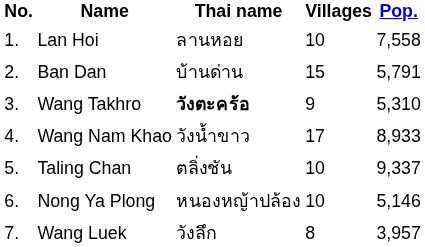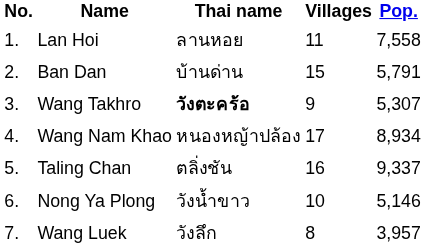 <table>
 <tr>
 <th>No.</th>
 <th>Name</th>
 <th>Thai name</th>
 <th>Villages</th>
 <th><a href='#'>Pop.</a></th>
 </tr>
 <tr>
 <td>1.</td>
 <td>Lan Hoi</td>
 <td>ลานหอย</td>
-<td>10</td>
+<td>11</td>
 <td>7,558</td>
 <td></td>
 </tr>
 <tr>
 <td>2.</td>
 <td>Ban Dan</td>
 <td>บ้านด่าน</td>
 <td>15</td>
 <td>5,791</td>
 <td></td>
 </tr>
 <tr>
 <td>3.</td>
 <td>Wang Takhro</td>
 <td><strong>วังตะคร้อ</strong></td>
 <td>9</td>
-<td>5,310</td>
+<td>5,307</td>
 <td></td>
 </tr>
 <tr>
 <td>4.</td>
 <td>Wang Nam Khao</td>
-<td>วังน้ำขาว</td>
+<td>หนองหญ้าปล้อง</td>
 <td>17</td>
-<td>8,933</td>
+<td>8,934</td>
 <td></td>
 </tr>
 <tr>
 <td>5.</td>
 <td>Taling Chan</td>
 <td>ตลิ่งชัน</td>
-<td>10</td>
+<td>16</td>
 <td>9,337</td>
 <td></td>
 </tr>
 <tr>
 <td>6.</td>
 <td>Nong Ya Plong</td>
-<td>หนองหญ้าปล้อง</td>
+<td>วังน้ำขาว</td>
 <td>10</td>
 <td>5,146</td>
 <td></td>
 </tr>
 <tr>
 <td>7.</td>
 <td>Wang Luek</td>
 <td>วังลึก</td>
 <td>8</td>
 <td>3,957</td>
 <td></td>
 </tr>
 </table>
